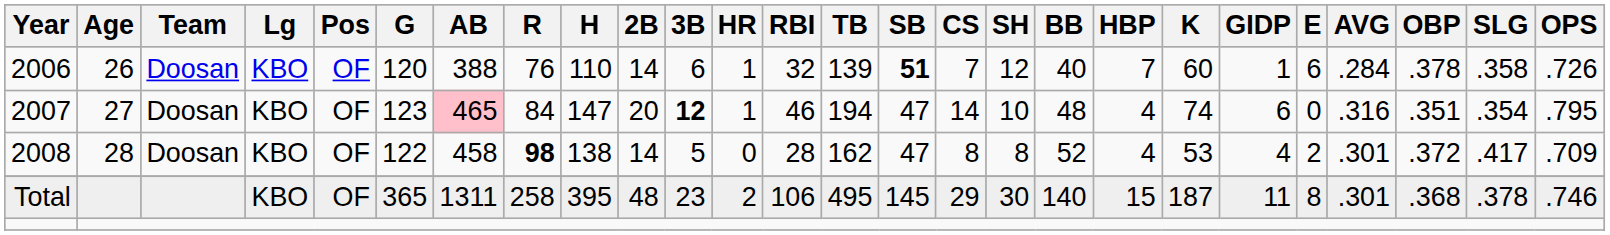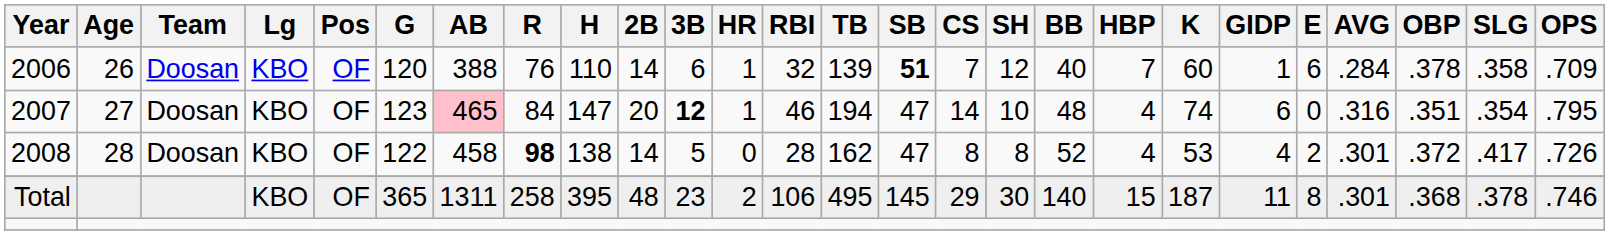 <table class="wikitable" style="text-align: right;">
 <tr bgcolor="#efefef">
 <th>Year</th>
 <th>Age</th>
 <th>Team</th>
 <th>Lg</th>
 <th>Pos</th>
 <th>G</th>
 <th>AB</th>
 <th>R</th>
 <th>H</th>
 <th>2B</th>
 <th>3B</th>
 <th>HR</th>
 <th>RBI</th>
 <th>TB</th>
 <th>SB</th>
 <th>CS</th>
 <th>SH</th>
 <th>BB</th>
 <th>HBP</th>
 <th>K</th>
 <th>GIDP</th>
 <th>E</th>
 <th>AVG</th>
 <th>OBP</th>
 <th>SLG</th>
 <th>OPS</th>
 </tr>
 <tr>
 <td>2006</td>
 <td>26</td>
 <td><a href='#'>Doosan</a></td>
 <td><a href='#'>KBO</a></td>
 <td><a href='#'>OF</a></td>
 <td>120</td>
 <td>388</td>
 <td>76</td>
 <td>110</td>
 <td>14</td>
 <td>6</td>
 <td>1</td>
 <td>32</td>
 <td>139</td>
 <td><strong>51</strong></td>
 <td>7</td>
 <td>12</td>
 <td>40</td>
 <td>7</td>
 <td>60</td>
 <td>1</td>
 <td>6</td>
 <td>.284</td>
 <td>.378</td>
 <td>.358</td>
-<td>.726</td>
+<td>.709</td>
 </tr>
 <tr>
 <td>2007</td>
 <td>27</td>
 <td>Doosan</td>
 <td>KBO</td>
 <td>OF</td>
 <td>123</td>
 <td style="background: pink;">465</td>
 <td>84</td>
 <td>147</td>
 <td>20</td>
 <td><strong>12</strong></td>
 <td>1</td>
 <td>46</td>
 <td>194</td>
 <td>47</td>
 <td>14</td>
 <td>10</td>
 <td>48</td>
 <td>4</td>
 <td>74</td>
 <td>6</td>
 <td>0</td>
 <td>.316</td>
 <td>.351</td>
 <td>.354</td>
 <td>.795</td>
 </tr>
 <tr>
 <td>2008</td>
 <td>28</td>
 <td>Doosan</td>
 <td>KBO</td>
 <td>OF</td>
 <td>122</td>
 <td>458</td>
 <td><strong>98</strong></td>
 <td>138</td>
 <td>14</td>
 <td>5</td>
 <td>0</td>
 <td>28</td>
 <td>162</td>
 <td>47</td>
 <td>8</td>
 <td>8</td>
 <td>52</td>
 <td>4</td>
 <td>53</td>
 <td>4</td>
 <td>2</td>
 <td>.301</td>
 <td>.372</td>
 <td>.417</td>
-<td>.709</td>
+<td>.726</td>
 </tr>
 <tr>
 </tr>
 <tr bgcolor="#efefef">
 <td>Total</td>
 <td></td>
 <td></td>
 <td>KBO</td>
 <td>OF</td>
 <td>365</td>
 <td>1311</td>
 <td>258</td>
 <td>395</td>
 <td>48</td>
 <td>23</td>
 <td>2</td>
 <td>106</td>
 <td>495</td>
 <td>145</td>
 <td>29</td>
 <td>30</td>
 <td>140</td>
 <td>15</td>
 <td>187</td>
 <td>11</td>
 <td>8</td>
 <td>.301</td>
 <td>.368</td>
 <td>.378</td>
 <td>.746</td>
 </tr>
 <tr>
 <td></td>
 </tr>
 </table>
